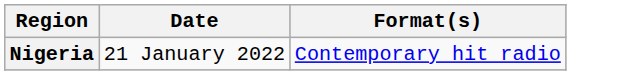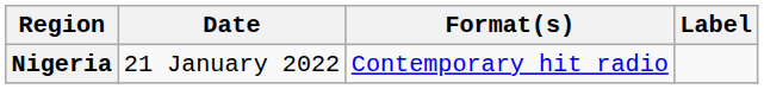 <table class="wikitable plainrowheaders">
 <tr>
 <th scope="col">Region</th>
 <th scope="col">Date</th>
 <th scope="col">Format(s)</th>
+<th scope="col">Label</th>
 </tr>
 <tr>
 <th scope="row">Nigeria</th>
 <td>21 January 2022</td>
 <td rowspan="1"><a href='#'>Contemporary hit radio</a></td>
+<td></td>
 </tr>
 </table>
